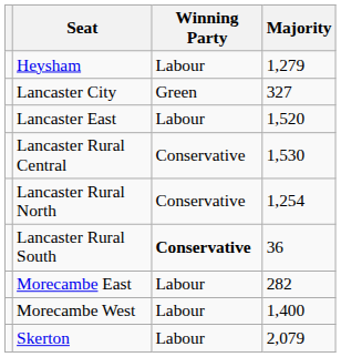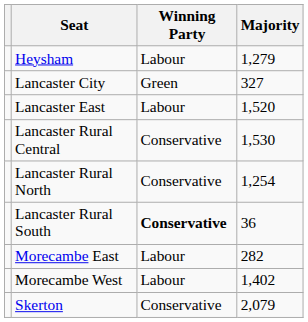 <table class="wikitable" style="right; width:50%">
 <tr>
 <th></th>
 <th>Seat</th>
 <th>Winning Party</th>
 <th>Majority</th>
 </tr>
 <tr>
 <td></td>
 <td><a href='#'>Heysham</a></td>
 <td>Labour</td>
 <td>1,279</td>
 </tr>
 <tr>
 <td></td>
 <td>Lancaster City</td>
 <td>Green</td>
 <td>327</td>
 </tr>
 <tr>
 <td></td>
 <td>Lancaster East</td>
 <td>Labour</td>
 <td>1,520</td>
 </tr>
 <tr>
 <td></td>
 <td>Lancaster Rural Central</td>
 <td>Conservative</td>
 <td>1,530</td>
 </tr>
 <tr>
 <td></td>
 <td>Lancaster Rural North</td>
 <td>Conservative</td>
 <td>1,254</td>
 </tr>
 <tr>
 <td></td>
 <td>Lancaster Rural South</td>
 <td><strong>Conservative</strong></td>
 <td>36</td>
 </tr>
 <tr>
 <td></td>
 <td><a href='#'>Morecambe</a> East</td>
 <td>Labour</td>
 <td>282</td>
 </tr>
 <tr>
 <td></td>
 <td>Morecambe West</td>
 <td>Labour</td>
-<td>1,400</td>
+<td>1,402</td>
 </tr>
 <tr>
 <td></td>
 <td><a href='#'>Skerton</a></td>
-<td>Labour</td>
+<td>Conservative</td>
 <td>2,079</td>
 </tr>
 </table>
